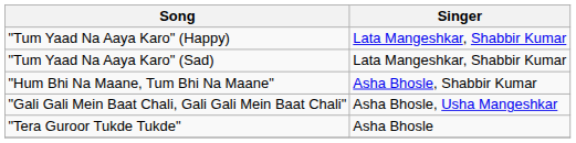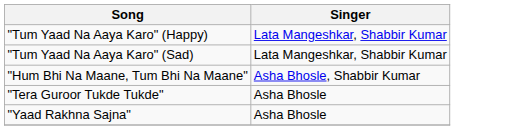 <table class="wikitable" style="font-size:92%;">
 <tr>
 <th>Song</th>
 <th>Singer</th>
 </tr>
 <tr>
 <td>"Tum Yaad Na Aaya Karo" (Happy)</td>
 <td><a href='#'>Lata Mangeshkar</a>, <a href='#'>Shabbir Kumar</a></td>
 </tr>
 <tr>
 <td>"Tum Yaad Na Aaya Karo" (Sad)</td>
 <td>Lata Mangeshkar, Shabbir Kumar</td>
 </tr>
 <tr>
 <td>"Hum Bhi Na Maane, Tum Bhi Na Maane"</td>
 <td><a href='#'>Asha Bhosle</a>, Shabbir Kumar</td>
 </tr>
 <tr>
-<td>"Gali Gali Mein Baat Chali, Gali Gali Mein Baat Chali"</td>
-<td>Asha Bhosle, <a href='#'>Usha Mangeshkar</a></td>
+<td>"Tera Guroor Tukde Tukde"</td>
+<td>Asha Bhosle</td>
 </tr>
 <tr>
-<td>"Tera Guroor Tukde Tukde"</td>
+<td>"Yaad Rakhna Sajna"</td>
 <td>Asha Bhosle</td>
 </tr>
 <tr>
 </tr>
 </table>
